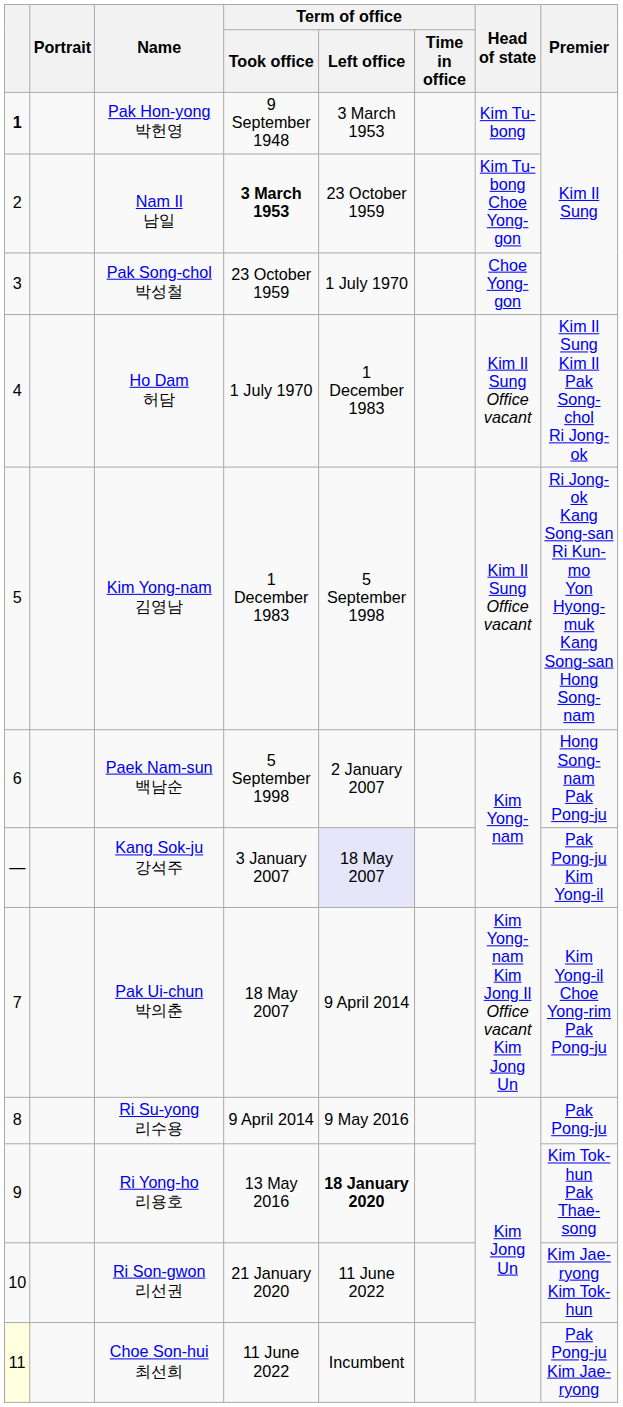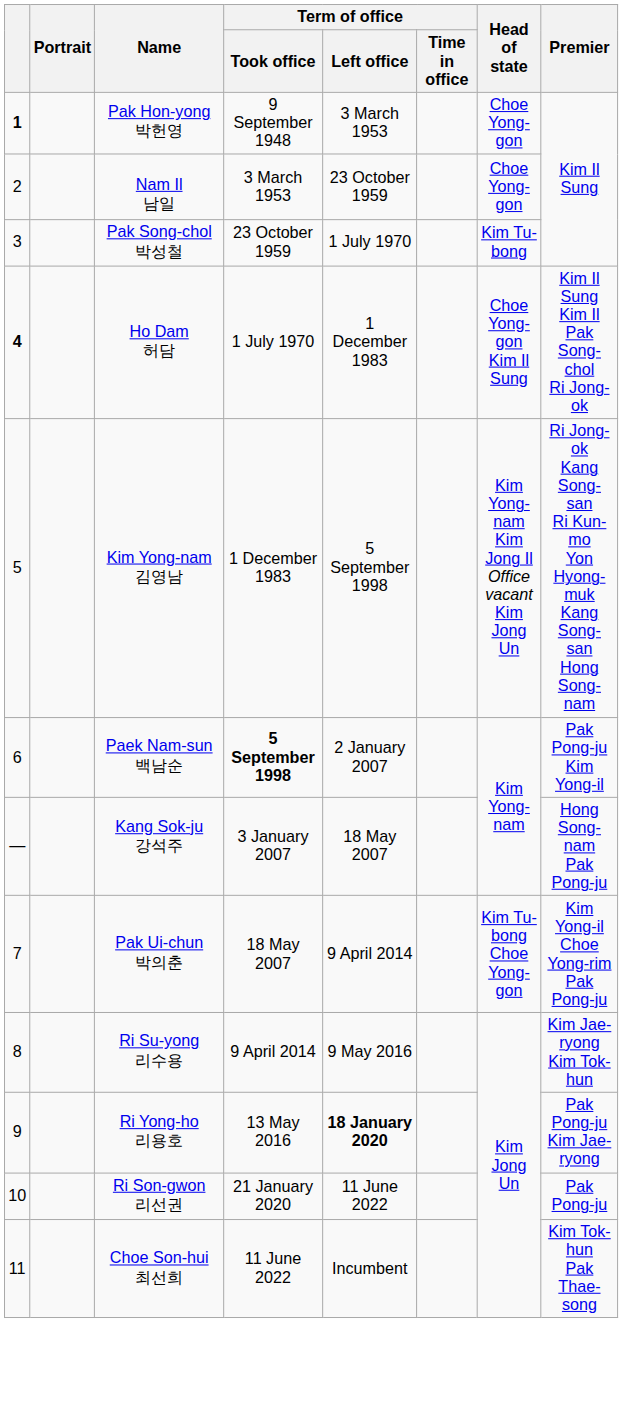 <table class="wikitable" style="text-align:center">
 <tr>
 <th rowspan=2></th>
 <th rowspan=2>Portrait</th>
 <th rowspan=2 width=120>Name<br></th>
 <th colspan=3>Term of office</th>
 <th rowspan=2>Head of state</th>
 <th rowspan=2>Premier</th>
 </tr>
 <tr>
 <th>Took office</th>
 <th>Left office</th>
 <th>Time in office</th>
 </tr>
 <tr>
 <td><strong>1</strong></td>
 <td></td>
 <td><a href='#'>Pak Hon-yong</a><br>박헌영<br></td>
 <td>9 September 1948</td>
 <td>3 March 1953</td>
 <td></td>
-<td><a href='#'>Kim Tu-bong</a></td>
+<td><a href='#'>Choe Yong-gon</a></td>
 <td rowspan=3><a href='#'>Kim Il Sung</a></td>
 </tr>
 <tr>
 <td>2</td>
 <td></td>
 <td><br><a href='#'>Nam Il</a><br>남일<br></td>
-<td><strong>3 March 1953</strong></td>
+<td>3 March 1953</td>
 <td>23 October 1959</td>
 <td></td>
-<td><a href='#'>Kim Tu-bong</a><br><a href='#'>Choe Yong-gon</a></td>
+<td><a href='#'>Choe Yong-gon</a></td>
 </tr>
 <tr>
 <td>3</td>
 <td></td>
 <td><a href='#'>Pak Song-chol</a><br>박성철<br></td>
 <td>23 October 1959</td>
 <td>1 July 1970</td>
 <td></td>
-<td><a href='#'>Choe Yong-gon</a></td>
+<td><a href='#'>Kim Tu-bong</a></td>
 </tr>
 <tr>
-<td>4</td>
+<td><strong>4</strong></td>
 <td></td>
 <td><a href='#'>Ho Dam</a><br>허담<br></td>
 <td>1 July 1970</td>
 <td>1 December 1983</td>
 <td></td>
-<td><a href='#'>Kim Il Sung</a><br><em>Office vacant</em></td>
+<td><a href='#'>Choe Yong-gon</a><br><a href='#'>Kim Il Sung</a></td>
 <td><a href='#'>Kim Il Sung</a><br><a href='#'>Kim Il</a><br><a href='#'>Pak Song-chol</a><br><a href='#'>Ri Jong-ok</a></td>
 </tr>
 <tr>
 <td>5</td>
 <td></td>
 <td><a href='#'>Kim Yong-nam</a><br>김영남<br></td>
 <td>1 December 1983</td>
 <td>5 September 1998</td>
 <td></td>
-<td><a href='#'>Kim Il Sung</a><br><em>Office vacant</em></td>
+<td><a href='#'>Kim Yong-nam</a><br><a href='#'>Kim Jong Il</a><br><em>Office vacant</em><br><a href='#'>Kim Jong Un</a></td>
 <td><a href='#'>Ri Jong-ok</a><br><a href='#'>Kang Song-san</a><br><a href='#'>Ri Kun-mo</a><br><a href='#'>Yon Hyong-muk</a><br><a href='#'>Kang Song-san</a><br><a href='#'>Hong Song-nam</a><br></td>
 </tr>
 <tr>
 <td>6</td>
 <td></td>
 <td><a href='#'>Paek Nam-sun</a><br>백남순<br></td>
-<td>5 September 1998</td>
+<td><strong>5 September 1998</strong></td>
 <td>2 January 2007</td>
 <td></td>
 <td rowspan=2><a href='#'>Kim Yong-nam</a></td>
-<td><a href='#'>Hong Song-nam</a><br><a href='#'>Pak Pong-ju</a></td>
+<td><a href='#'>Pak Pong-ju</a><br><a href='#'>Kim Yong-il</a></td>
 </tr>
 <tr>
 <td>—</td>
 <td></td>
 <td><a href='#'>Kang Sok-ju</a><br>강석주<br><br></td>
 <td>3 January 2007</td>
-<td style="background: lavender;">18 May 2007</td>
+<td>18 May 2007</td>
 <td></td>
-<td><a href='#'>Pak Pong-ju</a><br><a href='#'>Kim Yong-il</a></td>
+<td><a href='#'>Hong Song-nam</a><br><a href='#'>Pak Pong-ju</a></td>
 </tr>
 <tr>
 <td>7</td>
 <td></td>
 <td><a href='#'>Pak Ui-chun</a><br>박의춘<br></td>
 <td>18 May 2007</td>
 <td>9 April 2014</td>
 <td></td>
-<td><a href='#'>Kim Yong-nam</a><br><a href='#'>Kim Jong Il</a><br><em>Office vacant</em><br><a href='#'>Kim Jong Un</a></td>
+<td><a href='#'>Kim Tu-bong</a><br><a href='#'>Choe Yong-gon</a></td>
 <td><a href='#'>Kim Yong-il</a><br><a href='#'>Choe Yong-rim</a><br><a href='#'>Pak Pong-ju</a></td>
 </tr>
 <tr>
 <td>8</td>
 <td></td>
 <td><a href='#'>Ri Su-yong</a><br>리수용<br></td>
 <td>9 April 2014</td>
 <td>9 May 2016</td>
 <td></td>
 <td rowspan=4><a href='#'>Kim Jong Un</a></td>
-<td><a href='#'>Pak Pong-ju</a></td>
+<td><a href='#'>Kim Jae-ryong</a><br><a href='#'>Kim Tok-hun</a></td>
 </tr>
 <tr>
 <td>9</td>
 <td></td>
 <td><a href='#'>Ri Yong-ho</a><br>리용호<br></td>
 <td>13 May 2016</td>
 <td><strong>18 January 2020</strong></td>
 <td></td>
-<td><a href='#'>Kim Tok-hun</a><br><a href='#'>Pak Thae-song</a></td>
+<td><a href='#'>Pak Pong-ju</a><br><a href='#'>Kim Jae-ryong</a></td>
 </tr>
 <tr>
 <td>10</td>
 <td></td>
 <td><a href='#'>Ri Son-gwon</a><br>리선권</td>
 <td>21 January 2020</td>
 <td>11 June 2022</td>
 <td></td>
-<td><a href='#'>Kim Jae-ryong</a><br><a href='#'>Kim Tok-hun</a></td>
+<td><a href='#'>Pak Pong-ju</a></td>
 </tr>
 <tr>
-<td style="background: lightyellow;">11</td>
+<td>11</td>
 <td></td>
 <td><a href='#'>Choe Son-hui</a><br>최선희<br></td>
 <td>11 June 2022</td>
 <td>Incumbent</td>
 <td></td>
-<td><a href='#'>Pak Pong-ju</a><br><a href='#'>Kim Jae-ryong</a></td>
+<td><a href='#'>Kim Tok-hun</a><br><a href='#'>Pak Thae-song</a></td>
 </tr>
 </table>
